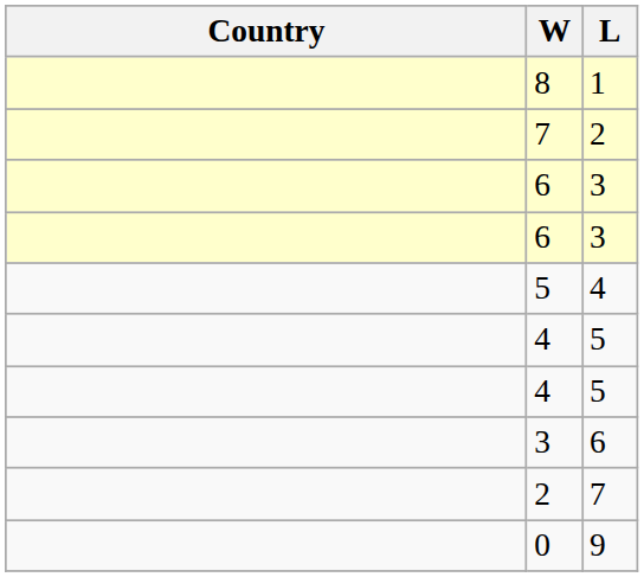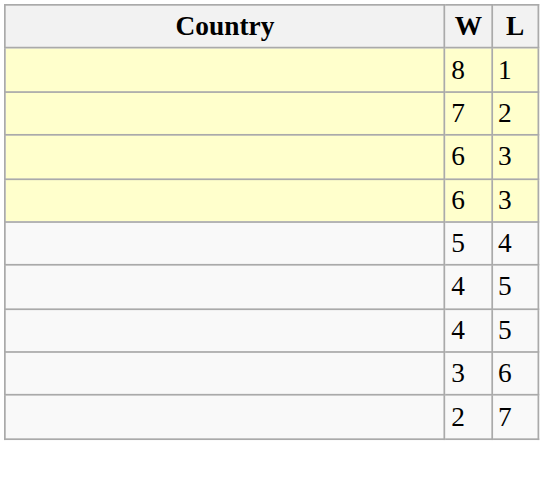 <table class="wikitable">
 <tr>
 <th bgcolor="#efefef" width="250">Country</th>
 <th bgcolor="#efefef" width="20">W</th>
 <th bgcolor="#efefef" width="20">L</th>
 </tr>
 <tr bgcolor=ffffcc>
 <td></td>
 <td>8</td>
 <td>1</td>
 </tr>
 <tr bgcolor=ffffcc>
 <td></td>
 <td>7</td>
 <td>2</td>
 </tr>
 <tr bgcolor=ffffcc>
 <td></td>
 <td>6</td>
 <td>3</td>
 </tr>
 <tr bgcolor=ffffcc>
 <td></td>
 <td>6</td>
 <td>3</td>
 </tr>
 <tr>
 <td></td>
 <td>5</td>
 <td>4</td>
 </tr>
 <tr>
 <td></td>
 <td>4</td>
 <td>5</td>
 </tr>
 <tr>
 <td></td>
 <td>4</td>
 <td>5</td>
 </tr>
 <tr>
 <td></td>
 <td>3</td>
 <td>6</td>
 </tr>
 <tr>
 <td></td>
 <td>2</td>
 <td>7</td>
 </tr>
-<tr>
-<td></td>
-<td>0</td>
-<td>9</td>
-</tr>
 </table>
